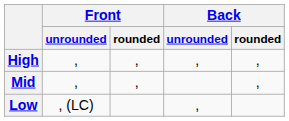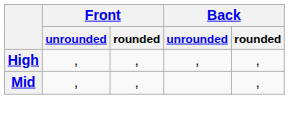 <table class="wikitable" style="text-align:center">
 <tr>
 <th rowspan="2"></th>
 <th colspan="2"><a href='#'>Front</a></th>
 <th colspan="2"><a href='#'>Back</a></th>
 </tr>
 <tr>
 <th><a href='#'><small>unrounded</small></a></th>
 <th><small>rounded</small></th>
 <th><a href='#'><small>unrounded</small></a></th>
 <th><small>rounded</small></th>
 </tr>
 <tr>
 <th><a href='#'>High</a></th>
 <td>, </td>
 <td>, </td>
 <td>, </td>
 <td>, </td>
 </tr>
 <tr>
 <th><a href='#'>Mid</a></th>
 <td>, </td>
 <td>, </td>
 <td></td>
 <td>, </td>
 </tr>
-<tr>
-<th><a href='#'>Low</a></th>
-<td>,  (LC)</td>
-<td></td>
-<td>, </td>
-<td></td>
-</tr>
 </table>
